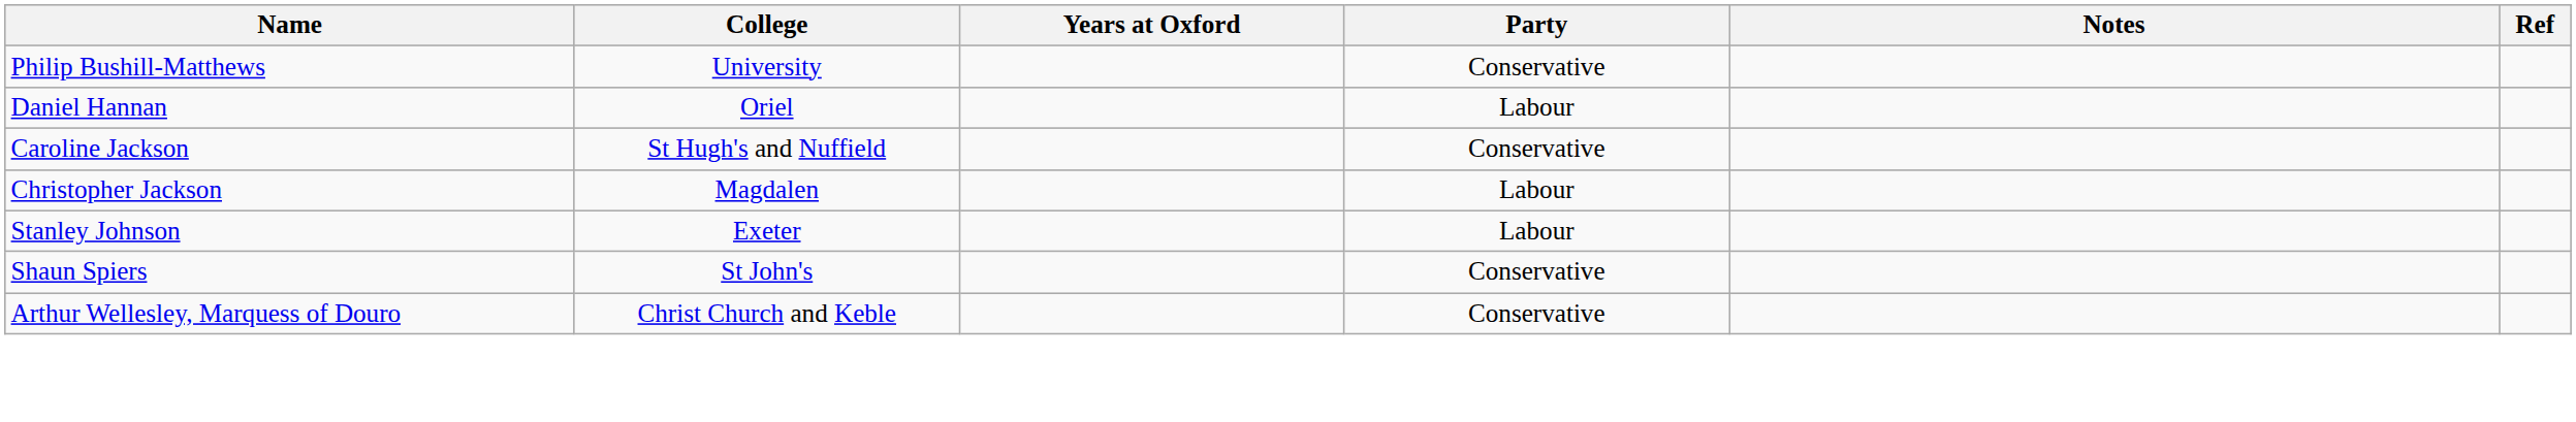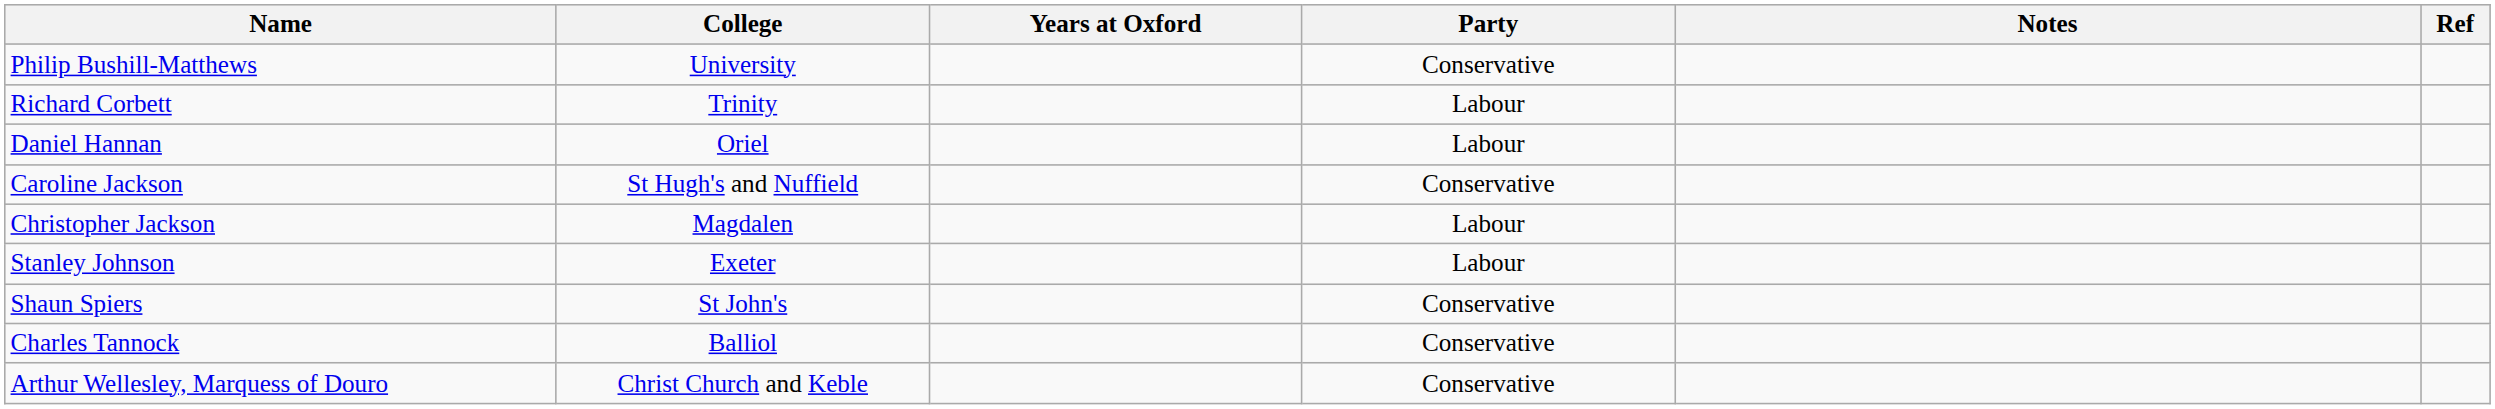 <table class="wikitable sortable" style="width:100%">
 <tr>
 <th width="*">Name</th>
 <th width="15%">College</th>
 <th width="15%">Years at Oxford</th>
 <th width="15%">Party</th>
 <th width="30%">Notes</th>
 <th width="*">Ref</th>
 </tr>
 <tr valign="top">
 <td><a href='#'>Philip Bushill-Matthews</a></td>
 <td align="center"><a href='#'>University</a></td>
 <td align="center"></td>
 <td align="center">Conservative</td>
+<td align="center"></td>
+<td align="center"></td>
+</tr>
+<tr valign="top">
+<td><a href='#'>Richard Corbett</a></td>
+<td align="center"><a href='#'>Trinity</a></td>
+<td align="center"></td>
+<td align="center">Labour</td>
 <td align="center"></td>
 <td align="center"></td>
 </tr>
 <tr valign="top">
 <td><a href='#'>Daniel Hannan</a></td>
 <td align="center"><a href='#'>Oriel</a></td>
 <td align="center"></td>
 <td align="center">Labour</td>
 <td align="center"></td>
 <td align="center"></td>
 </tr>
 <tr valign="top">
 <td><a href='#'>Caroline Jackson</a></td>
 <td align="center"><a href='#'>St Hugh's</a> and <a href='#'>Nuffield</a></td>
 <td align="center"></td>
 <td align="center">Conservative</td>
 <td align="center"></td>
 <td align="center"></td>
 </tr>
 <tr valign="top">
 <td><a href='#'>Christopher Jackson</a></td>
 <td align="center"><a href='#'>Magdalen</a></td>
 <td align="center"></td>
 <td align="center">Labour</td>
 <td align="center"></td>
 <td align="center"></td>
 </tr>
 <tr valign="top">
 <td><a href='#'>Stanley Johnson</a></td>
 <td align="center"><a href='#'>Exeter</a></td>
 <td align="center"></td>
 <td align="center">Labour</td>
 <td align="center"></td>
 <td align="center"></td>
 </tr>
 <tr valign="top">
 <td><a href='#'>Shaun Spiers</a></td>
 <td align="center"><a href='#'>St John's</a></td>
 <td align="center"></td>
 <td align="center">Conservative</td>
 <td align="center"></td>
 <td align="center"></td>
 </tr>
 <tr valign="top">
+<td><a href='#'>Charles Tannock</a></td>
+<td align="center"><a href='#'>Balliol</a></td>
+<td align="center"></td>
+<td align="center">Conservative</td>
+<td align="center"></td>
+<td align="center"></td>
+</tr>
+<tr valign="top">
 <td><a href='#'>Arthur Wellesley, Marquess of Douro</a></td>
 <td align="center"><a href='#'>Christ Church</a> and <a href='#'>Keble</a></td>
 <td align="center"></td>
 <td align="center">Conservative</td>
 <td align="center"></td>
 <td align="center"></td>
 </tr>
 </table>
